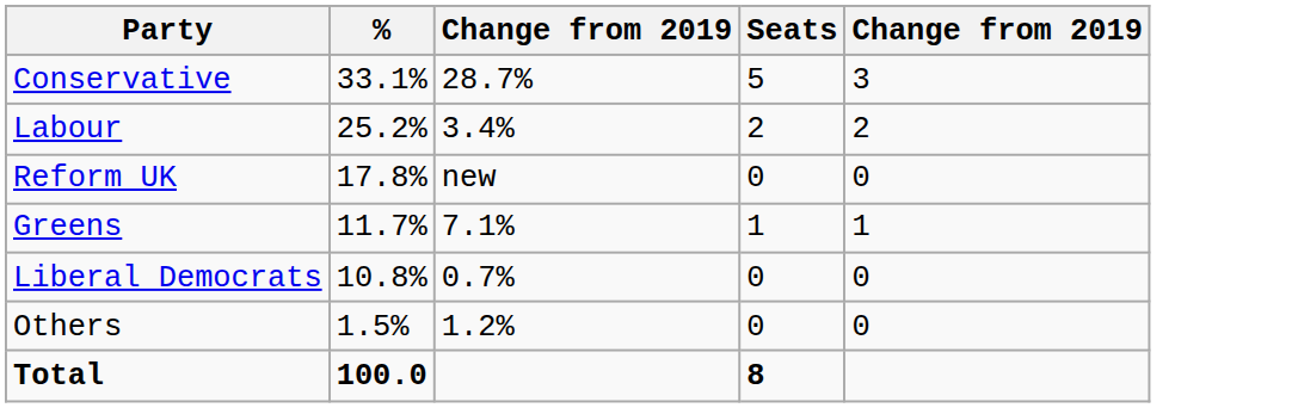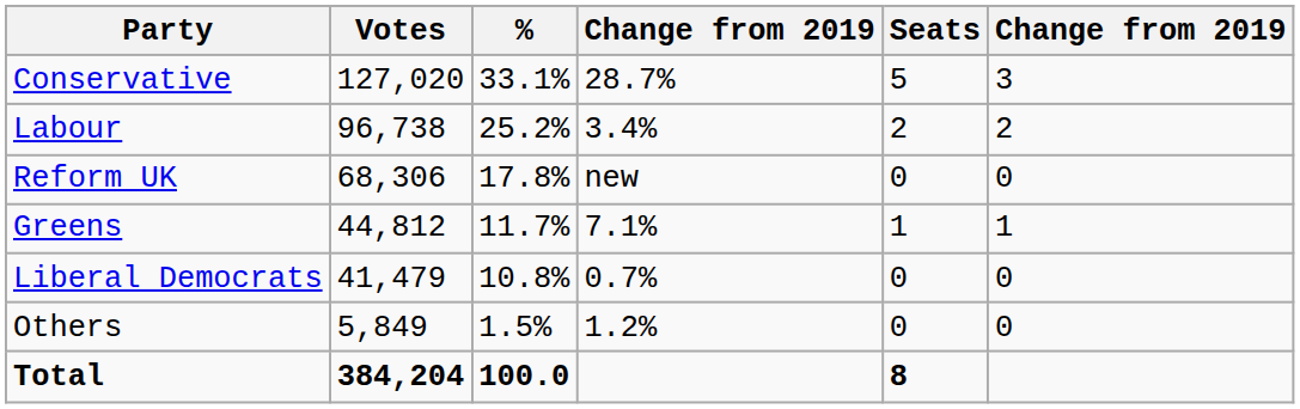 <table class="wikitable">
 <tr>
 <th>Party</th>
+<th>Votes</th>
 <th>%</th>
 <th>Change from 2019</th>
 <th>Seats</th>
 <th>Change from 2019</th>
 </tr>
 <tr>
 <td><a href='#'>Conservative</a></td>
+<td>127,020</td>
 <td>33.1%</td>
 <td>28.7%</td>
 <td>5</td>
 <td>3</td>
 </tr>
 <tr>
 <td><a href='#'>Labour</a></td>
+<td>96,738</td>
 <td>25.2%</td>
 <td>3.4%</td>
 <td>2</td>
 <td>2</td>
 </tr>
 <tr>
 <td><a href='#'>Reform UK</a></td>
+<td>68,306</td>
 <td>17.8%</td>
 <td>new</td>
 <td>0</td>
 <td>0</td>
 </tr>
 <tr>
 <td><a href='#'>Greens</a></td>
+<td>44,812</td>
 <td>11.7%</td>
 <td>7.1%</td>
 <td>1</td>
 <td>1</td>
 </tr>
 <tr>
 <td><a href='#'>Liberal Democrats</a></td>
+<td>41,479</td>
 <td>10.8%</td>
 <td>0.7%</td>
 <td>0</td>
 <td>0</td>
 </tr>
 <tr>
 <td>Others</td>
+<td>5,849</td>
 <td>1.5%</td>
 <td>1.2%</td>
 <td>0</td>
 <td>0</td>
 </tr>
 <tr>
 <td><strong>Total</strong></td>
+<td><strong>384,204</strong></td>
 <td><strong>100.0</strong></td>
 <td></td>
 <td><strong>8</strong></td>
 <td></td>
 </tr>
 </table>
